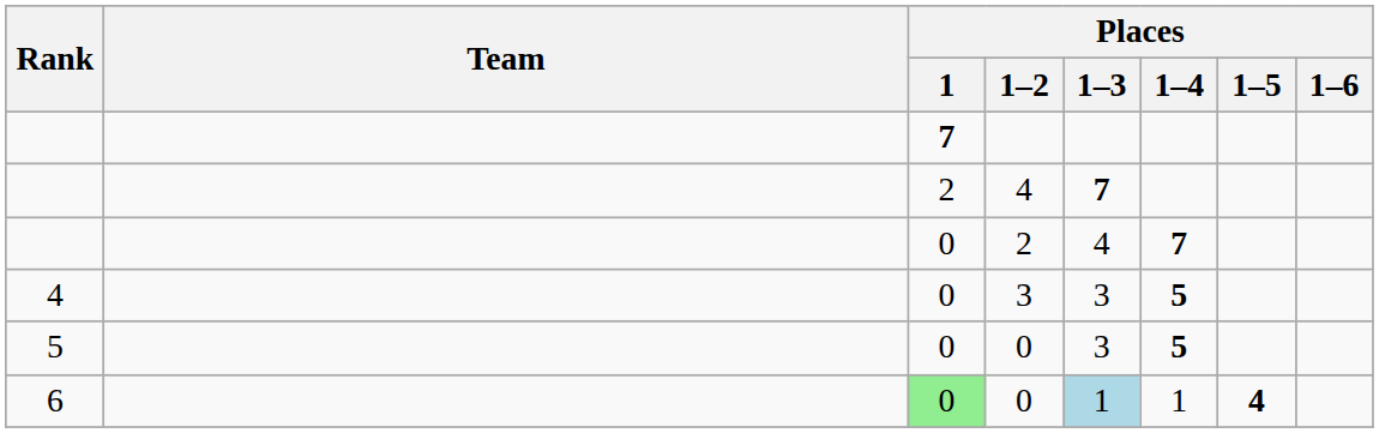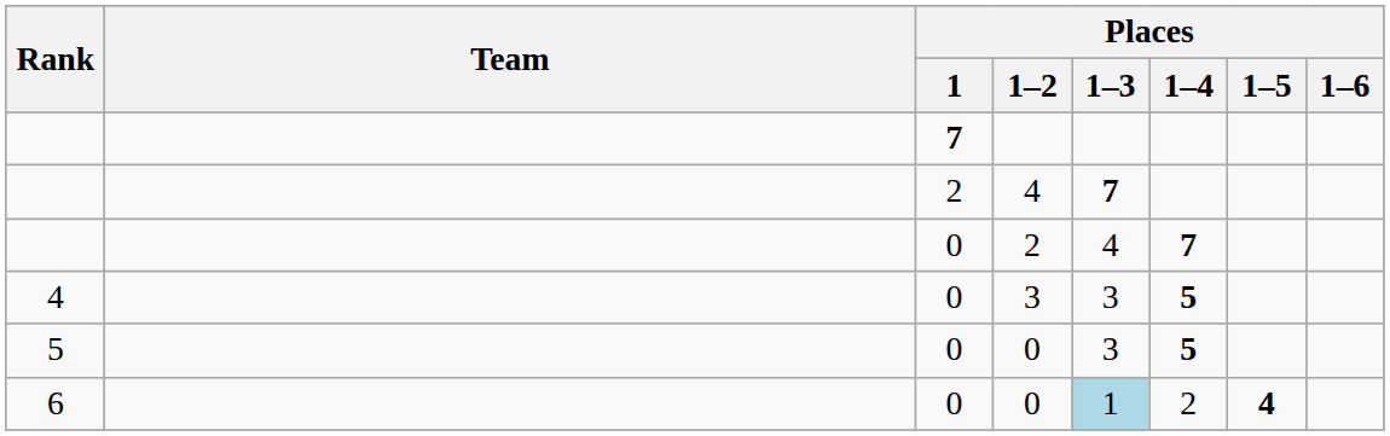 <table class="wikitable" style="text-align:center">
 <tr>
 <th rowspan="2" width=40>Rank</th>
 <th rowspan="2" width=380>Team</th>
 <th colspan="6">Places</th>
 </tr>
 <tr>
 <th width=30>1</th>
 <th width=30>1–2</th>
 <th width=30>1–3</th>
 <th width=30>1–4</th>
 <th width=30>1–5</th>
 <th width=30>1–6</th>
 </tr>
 <tr>
 <td></td>
 <td align=left></td>
 <td><strong>7</strong></td>
 <td></td>
 <td></td>
 <td></td>
 <td></td>
 <td></td>
 </tr>
 <tr>
 <td></td>
 <td align=left></td>
 <td>2</td>
 <td>4</td>
 <td><strong>7</strong></td>
 <td></td>
 <td></td>
 <td></td>
 </tr>
 <tr>
 <td></td>
 <td align=left></td>
 <td>0</td>
 <td>2</td>
 <td>4</td>
 <td><strong>7</strong></td>
 <td></td>
 <td></td>
 </tr>
 <tr>
 <td>4</td>
 <td align=left></td>
 <td>0</td>
 <td>3</td>
 <td>3</td>
 <td><strong>5</strong></td>
 <td></td>
 <td></td>
 </tr>
 <tr>
 <td>5</td>
 <td align=left></td>
 <td>0</td>
 <td>0</td>
 <td>3</td>
 <td><strong>5</strong></td>
 <td></td>
 <td></td>
 </tr>
 <tr>
 <td>6</td>
 <td align=left></td>
-<td style="background: lightgreen;">0</td>
+<td>0</td>
 <td>0</td>
 <td style="background: lightblue;">1</td>
-<td>1</td>
+<td>2</td>
 <td><strong>4</strong></td>
 <td></td>
 </tr>
 </table>
